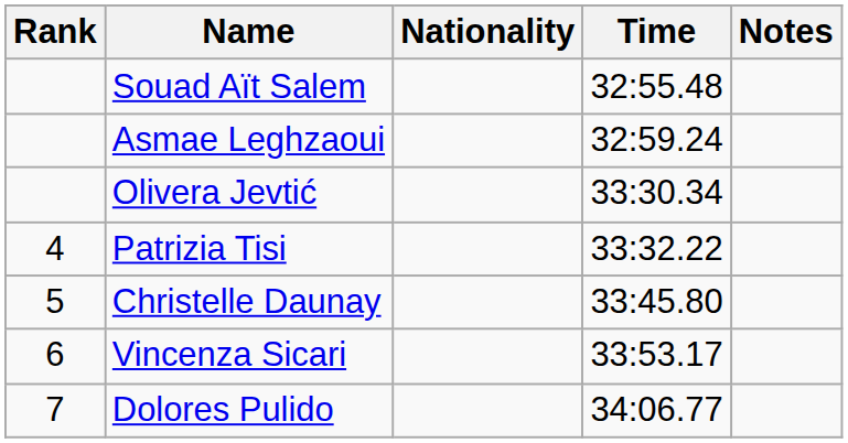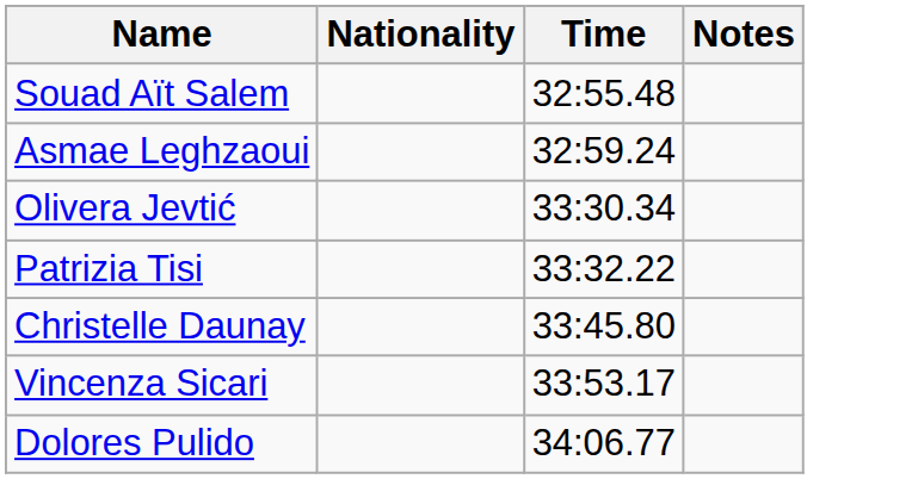 <table class="wikitable sortable" style="text-align:center">
 <tr>
-<th>Rank</th>
 <th>Name</th>
 <th>Nationality</th>
 <th>Time</th>
 <th>Notes</th>
 </tr>
 <tr>
-<td></td>
 <td align=left><a href='#'>Souad Aït Salem</a></td>
 <td align=left></td>
 <td>32:55.48</td>
 <td></td>
 </tr>
 <tr>
-<td></td>
 <td align=left><a href='#'>Asmae Leghzaoui</a></td>
 <td align=left></td>
 <td>32:59.24</td>
 <td></td>
 </tr>
 <tr>
-<td></td>
 <td align=left><a href='#'>Olivera Jevtić</a></td>
 <td align=left></td>
 <td>33:30.34</td>
 <td></td>
 </tr>
 <tr>
-<td>4</td>
 <td align=left><a href='#'>Patrizia Tisi</a></td>
 <td align=left></td>
 <td>33:32.22</td>
 <td></td>
 </tr>
 <tr>
-<td>5</td>
 <td align=left><a href='#'>Christelle Daunay</a></td>
 <td align=left></td>
 <td>33:45.80</td>
 <td></td>
 </tr>
 <tr>
-<td>6</td>
 <td align=left><a href='#'>Vincenza Sicari</a></td>
 <td align=left></td>
 <td>33:53.17</td>
 <td></td>
 </tr>
 <tr>
-<td>7</td>
 <td align=left><a href='#'>Dolores Pulido</a></td>
 <td align=left></td>
 <td>34:06.77</td>
 <td></td>
 </tr>
 </table>
